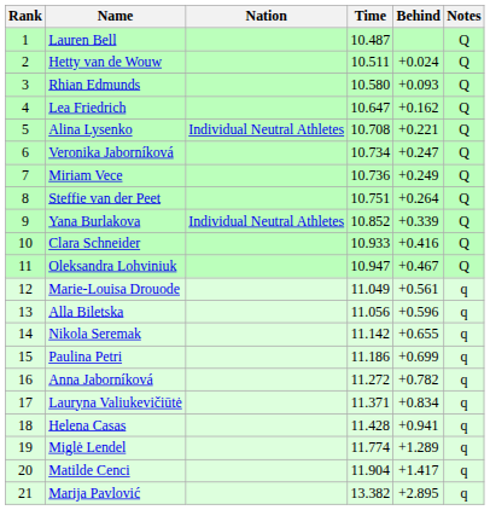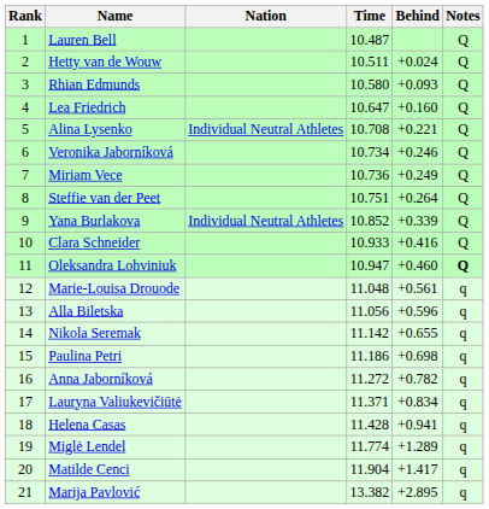 <table class="wikitable sortable" style="text-align:center">
 <tr>
 <th>Rank</th>
 <th>Name</th>
 <th>Nation</th>
 <th>Time</th>
 <th>Behind</th>
 <th>Notes</th>
 </tr>
 <tr bgcolor=bbffbb>
 <td>1</td>
 <td align=left><a href='#'>Lauren Bell</a></td>
 <td align=left></td>
 <td>10.487</td>
 <td></td>
 <td>Q</td>
 </tr>
 <tr bgcolor=bbffbb>
 <td>2</td>
 <td align=left><a href='#'>Hetty van de Wouw</a></td>
 <td align=left></td>
 <td>10.511</td>
 <td>+0.024</td>
 <td>Q</td>
 </tr>
 <tr bgcolor=bbffbb>
 <td>3</td>
 <td align=left><a href='#'>Rhian Edmunds</a></td>
 <td align=left></td>
 <td>10.580</td>
 <td>+0.093</td>
 <td>Q</td>
 </tr>
 <tr bgcolor=bbffbb>
 <td>4</td>
 <td align=left><a href='#'>Lea Friedrich</a></td>
 <td align=left></td>
 <td>10.647</td>
-<td>+0.162</td>
+<td>+0.160</td>
 <td>Q</td>
 </tr>
 <tr bgcolor=bbffbb>
 <td>5</td>
 <td align=left><a href='#'>Alina Lysenko</a></td>
 <td align=left><a href='#'>Individual Neutral Athletes</a></td>
 <td>10.708</td>
 <td>+0.221</td>
 <td>Q</td>
 </tr>
 <tr bgcolor=bbffbb>
 <td>6</td>
 <td align=left><a href='#'>Veronika Jaborníková</a></td>
 <td align=left></td>
 <td>10.734</td>
-<td>+0.247</td>
+<td>+0.246</td>
 <td>Q</td>
 </tr>
 <tr bgcolor=bbffbb>
 <td>7</td>
 <td align=left><a href='#'>Miriam Vece</a></td>
 <td align=left></td>
 <td>10.736</td>
 <td>+0.249</td>
 <td>Q</td>
 </tr>
 <tr bgcolor=bbffbb>
 <td>8</td>
 <td align=left><a href='#'>Steffie van der Peet</a></td>
 <td align=left></td>
 <td>10.751</td>
 <td>+0.264</td>
 <td>Q</td>
 </tr>
 <tr bgcolor=bbffbb>
 <td>9</td>
 <td align=left><a href='#'>Yana Burlakova</a></td>
 <td align=left><a href='#'>Individual Neutral Athletes</a></td>
 <td>10.852</td>
 <td>+0.339</td>
 <td>Q</td>
 </tr>
 <tr bgcolor=bbffbb>
 <td>10</td>
 <td align=left><a href='#'>Clara Schneider</a></td>
 <td align=left></td>
 <td>10.933</td>
 <td>+0.416</td>
 <td>Q</td>
 </tr>
 <tr bgcolor=bbffbb>
 <td>11</td>
 <td align=left><a href='#'>Oleksandra Lohviniuk</a></td>
 <td align=left></td>
 <td>10.947</td>
-<td>+0.467</td>
-<td>Q</td>
+<td>+0.460</td>
+<td><strong>Q</strong></td>
 </tr>
 <tr bgcolor=ddffdd>
 <td>12</td>
 <td align=left><a href='#'>Marie-Louisa Drouode</a></td>
 <td align=left></td>
-<td>11.049</td>
+<td>11.048</td>
 <td>+0.561</td>
 <td>q</td>
 </tr>
 <tr bgcolor=ddffdd>
 <td>13</td>
 <td align=left><a href='#'>Alla Biletska</a></td>
 <td align=left></td>
 <td>11.056</td>
 <td>+0.596</td>
 <td>q</td>
 </tr>
 <tr bgcolor=ddffdd>
 <td>14</td>
 <td align=left><a href='#'>Nikola Seremak</a></td>
 <td align=left></td>
 <td>11.142</td>
 <td>+0.655</td>
 <td>q</td>
 </tr>
 <tr bgcolor=ddffdd>
 <td>15</td>
 <td align=left><a href='#'>Paulina Petri</a></td>
 <td align=left></td>
 <td>11.186</td>
-<td>+0.699</td>
+<td>+0.698</td>
 <td>q</td>
 </tr>
 <tr bgcolor=ddffdd>
 <td>16</td>
 <td align=left><a href='#'>Anna Jaborníková</a></td>
 <td align=left></td>
 <td>11.272</td>
 <td>+0.782</td>
 <td>q</td>
 </tr>
 <tr bgcolor=ddffdd>
 <td>17</td>
 <td align=left><a href='#'>Lauryna Valiukevičiūtė</a></td>
 <td align=left></td>
 <td>11.371</td>
 <td>+0.834</td>
 <td>q</td>
 </tr>
 <tr bgcolor=ddffdd>
 <td>18</td>
 <td align=left><a href='#'>Helena Casas</a></td>
 <td align=left></td>
 <td>11.428</td>
 <td>+0.941</td>
 <td>q</td>
 </tr>
 <tr bgcolor=ddffdd>
 <td>19</td>
 <td align=left><a href='#'>Miglė Lendel</a></td>
 <td align=left></td>
 <td>11.774</td>
 <td>+1.289</td>
 <td>q</td>
 </tr>
 <tr bgcolor=ddffdd>
 <td>20</td>
 <td align=left><a href='#'>Matilde Cenci</a></td>
 <td align=left></td>
 <td>11.904</td>
 <td>+1.417</td>
 <td>q</td>
 </tr>
 <tr bgcolor=ddffdd>
 <td>21</td>
 <td align=left><a href='#'>Marija Pavlović</a></td>
 <td align=left></td>
 <td>13.382</td>
 <td>+2.895</td>
 <td>q</td>
 </tr>
 </table>
